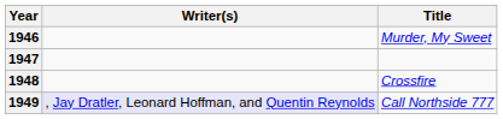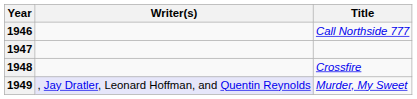 <table class="wikitable sortable mw-collapsible">
 <tr>
 <th>Year</th>
 <th>Writer(s)</th>
 <th>Title</th>
 </tr>
 <tr>
 <th>1946</th>
 <td></td>
-<td><em><a href='#'>Murder, My Sweet</a></em></td>
+<td><em><a href='#'>Call Northside 777</a></em></td>
 </tr>
 <tr>
 <th>1947</th>
 <td></td>
 <td><em></em></td>
 </tr>
 <tr>
 <th>1948</th>
 <td></td>
 <td><a href='#'><em>Crossfire</em></a></td>
 </tr>
 <tr>
 <th>1949</th>
 <td style="background: lavender;">, <a href='#'>Jay Dratler</a>, Leonard Hoffman, and <a href='#'>Quentin Reynolds</a></td>
-<td><em><a href='#'>Call Northside 777</a></em></td>
+<td><em><a href='#'>Murder, My Sweet</a></em></td>
 </tr>
 </table>
